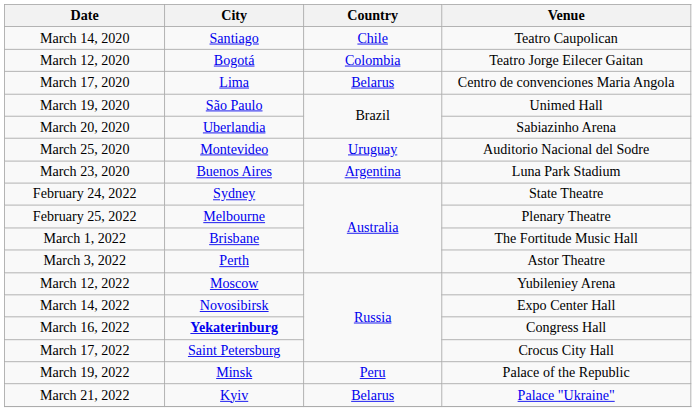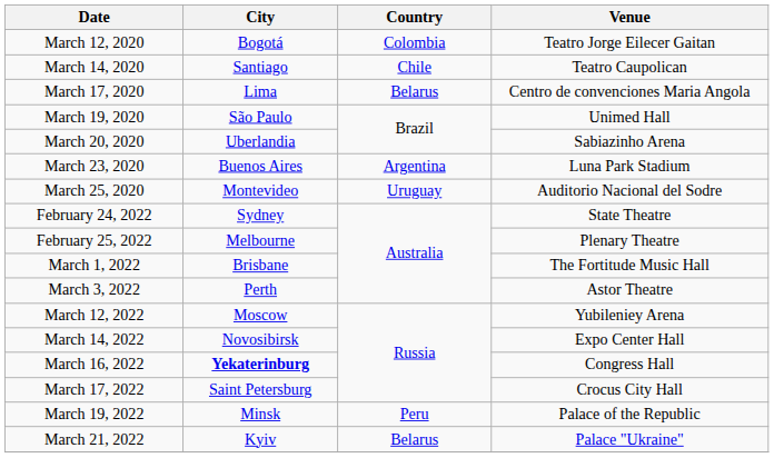 <table class="wikitable" style="text-align:center;">
 <tr>
 <th width="175">Date</th>
 <th width="150">City</th>
 <th width="150">Country</th>
 <th width="275">Venue</th>
 </tr>
 <tr>
+<td>March 12, 2020</td>
+<td><a href='#'>Bogotá</a></td>
+<td><a href='#'>Colombia</a></td>
+<td>Teatro Jorge Eilecer Gaitan</td>
+</tr>
+<tr>
 <td>March 14, 2020</td>
 <td><a href='#'>Santiago</a></td>
 <td><a href='#'>Chile</a></td>
 <td>Teatro Caupolican</td>
-</tr>
-<tr>
-<td>March 12, 2020</td>
-<td><a href='#'>Bogotá</a></td>
-<td><a href='#'>Colombia</a></td>
-<td>Teatro Jorge Eilecer Gaitan</td>
 </tr>
 <tr>
 <td>March 17, 2020</td>
 <td><a href='#'>Lima</a></td>
 <td><a href='#'>Belarus</a></td>
 <td>Centro de convenciones Maria Angola</td>
 </tr>
 <tr>
 <td>March 19, 2020</td>
 <td><a href='#'>São Paulo</a></td>
 <td rowspan="2">Brazil</td>
 <td>Unimed Hall</td>
 </tr>
 <tr>
 <td>March 20, 2020</td>
 <td><a href='#'>Uberlandia</a></td>
 <td>Sabiazinho Arena</td>
 </tr>
 <tr>
+<td>March 23, 2020</td>
+<td><a href='#'>Buenos Aires</a></td>
+<td><a href='#'>Argentina</a></td>
+<td>Luna Park Stadium</td>
+</tr>
+<tr>
 <td>March 25, 2020</td>
 <td><a href='#'>Montevideo</a></td>
 <td><a href='#'>Uruguay</a></td>
 <td>Auditorio Nacional del Sodre</td>
-</tr>
-<tr>
-<td>March 23, 2020</td>
-<td><a href='#'>Buenos Aires</a></td>
-<td><a href='#'>Argentina</a></td>
-<td>Luna Park Stadium</td>
 </tr>
 <tr>
 <td>February 24, 2022</td>
 <td><a href='#'>Sydney</a></td>
 <td rowspan="4"><a href='#'>Australia</a></td>
 <td>State Theatre</td>
 </tr>
 <tr>
 <td>February 25, 2022</td>
 <td><a href='#'>Melbourne</a></td>
 <td>Plenary Theatre</td>
 </tr>
 <tr>
 <td>March 1, 2022</td>
 <td><a href='#'>Brisbane</a></td>
 <td>The Fortitude Music Hall</td>
 </tr>
 <tr>
 <td>March 3, 2022</td>
 <td><a href='#'>Perth</a></td>
 <td>Astor Theatre</td>
 </tr>
 <tr>
 <td>March 12, 2022</td>
 <td><a href='#'>Moscow</a></td>
 <td rowspan="4"><a href='#'>Russia</a></td>
 <td>Yubileniey Arena</td>
 </tr>
 <tr>
 <td>March 14, 2022</td>
 <td><a href='#'>Novosibirsk</a></td>
 <td>Expo Center Hall</td>
 </tr>
 <tr>
 <td>March 16, 2022</td>
 <td><strong><a href='#'>Yekaterinburg</a></strong></td>
 <td>Congress Hall</td>
 </tr>
 <tr>
 <td>March 17, 2022</td>
 <td><a href='#'>Saint Petersburg</a></td>
 <td>Crocus City Hall</td>
 </tr>
 <tr>
 <td>March 19, 2022</td>
 <td><a href='#'>Minsk</a></td>
 <td><a href='#'>Peru</a></td>
 <td>Palace of the Republic</td>
 </tr>
 <tr>
 <td>March 21, 2022</td>
 <td><a href='#'>Kyiv</a></td>
 <td><a href='#'>Belarus</a></td>
 <td><a href='#'>Palace "Ukraine"</a></td>
 </tr>
 <tr>
 </tr>
 </table>
